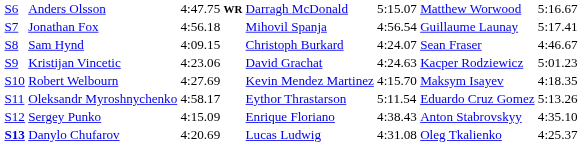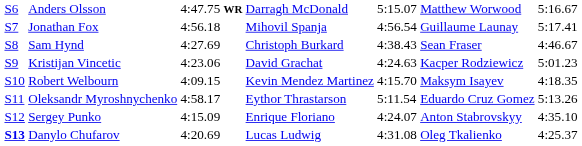 <table>
 <tr>
 <td><a href='#'>S6</a></td>
 <td><a href='#'>Anders Olsson</a><br></td>
 <td>4:47.75 <small><strong>WR</strong></small></td>
 <td><a href='#'>Darragh McDonald</a><br></td>
 <td>5:15.07</td>
 <td><a href='#'>Matthew Worwood</a><br></td>
 <td>5:16.67</td>
 </tr>
 <tr>
 <td><a href='#'>S7</a></td>
 <td><a href='#'>Jonathan Fox</a><br></td>
 <td>4:56.18</td>
 <td><a href='#'>Mihovil Spanja</a><br></td>
 <td>4:56.54</td>
 <td><a href='#'>Guillaume Launay</a><br></td>
 <td>5:17.41</td>
 </tr>
 <tr>
 <td><a href='#'>S8</a></td>
 <td><a href='#'>Sam Hynd</a><br></td>
-<td>4:09.15</td>
+<td>4:27.69</td>
 <td><a href='#'>Christoph Burkard</a><br></td>
-<td>4:24.07</td>
+<td>4:38.43</td>
 <td><a href='#'>Sean Fraser</a><br></td>
 <td>4:46.67</td>
 </tr>
 <tr>
 <td><a href='#'>S9</a></td>
 <td><a href='#'>Kristijan Vincetic</a><br></td>
 <td>4:23.06</td>
 <td><a href='#'>David Grachat</a><br></td>
 <td>4:24.63</td>
 <td><a href='#'>Kacper Rodziewicz</a><br></td>
 <td>5:01.23</td>
 </tr>
 <tr>
 <td><a href='#'>S10</a></td>
 <td><a href='#'>Robert Welbourn</a><br></td>
-<td>4:27.69</td>
+<td>4:09.15</td>
 <td><a href='#'>Kevin Mendez Martinez</a><br></td>
 <td>4:15.70</td>
 <td><a href='#'>Maksym Isayev</a><br></td>
 <td>4:18.35</td>
 </tr>
 <tr>
 <td><a href='#'>S11</a></td>
 <td><a href='#'>Oleksandr Myroshnychenko</a><br></td>
 <td>4:58.17</td>
 <td><a href='#'>Eythor Thrastarson</a><br></td>
 <td>5:11.54</td>
 <td><a href='#'>Eduardo Cruz Gomez</a><br></td>
 <td>5:13.26</td>
 </tr>
 <tr>
 <td><a href='#'>S12</a></td>
 <td><a href='#'>Sergey Punko</a><br></td>
 <td>4:15.09</td>
 <td><a href='#'>Enrique Floriano</a><br></td>
-<td>4:38.43</td>
+<td>4:24.07</td>
 <td><a href='#'>Anton Stabrovskyy</a><br></td>
 <td>4:35.10</td>
 </tr>
 <tr>
 <td><strong><a href='#'>S13</a></strong></td>
 <td><a href='#'>Danylo Chufarov</a><br></td>
 <td>4:20.69</td>
 <td><a href='#'>Lucas Ludwig</a><br></td>
 <td>4:31.08</td>
 <td><a href='#'>Oleg Tkalienko</a><br></td>
 <td>4:25.37</td>
 </tr>
 </table>
